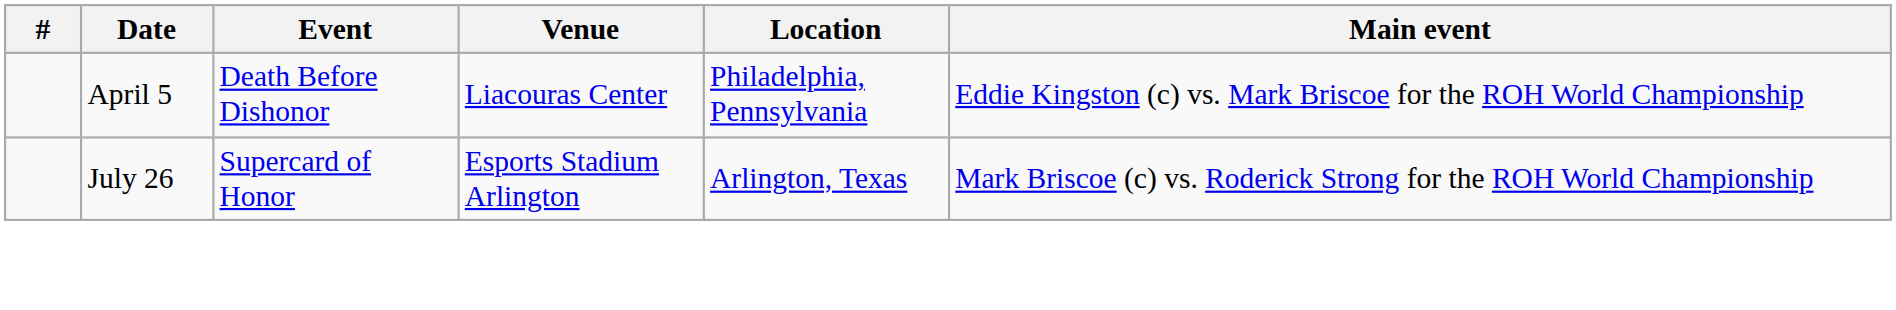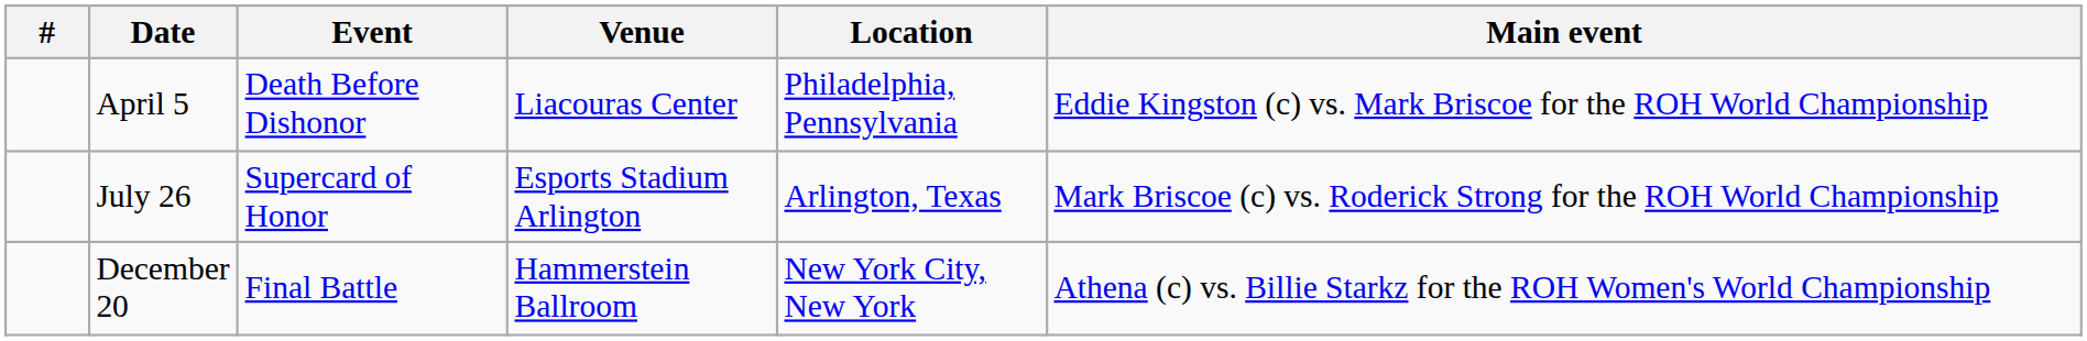 <table class="sortable wikitable succession-box" style="font-size:85%;">
 <tr>
 <th width=4%>#</th>
 <th width=7%>Date</th>
 <th width=13%>Event</th>
 <th width=13%>Venue</th>
 <th width=13%>Location</th>
 <th width=50%>Main event</th>
 </tr>
 <tr>
 <td></td>
 <td>April 5</td>
 <td><a href='#'>Death Before Dishonor</a></td>
 <td><a href='#'>Liacouras Center</a></td>
 <td><a href='#'>Philadelphia, Pennsylvania</a></td>
 <td><a href='#'>Eddie Kingston</a> (c) vs. <a href='#'>Mark Briscoe</a> for the <a href='#'>ROH World Championship</a></td>
 </tr>
 <tr>
 <td></td>
 <td>July 26</td>
 <td><a href='#'>Supercard of Honor</a></td>
 <td><a href='#'>Esports Stadium Arlington</a></td>
 <td><a href='#'>Arlington, Texas</a></td>
 <td><a href='#'>Mark Briscoe</a> (c) vs. <a href='#'>Roderick Strong</a> for the <a href='#'>ROH World Championship</a></td>
 </tr>
+<tr>
+<td></td>
+<td>December 20</td>
+<td><a href='#'>Final Battle</a></td>
+<td><a href='#'>Hammerstein Ballroom</a></td>
+<td><a href='#'>New York City, New York</a></td>
+<td><a href='#'>Athena</a> (c) vs. <a href='#'>Billie Starkz</a> for the <a href='#'>ROH Women's World Championship</a></td>
+</tr>
 </table>
